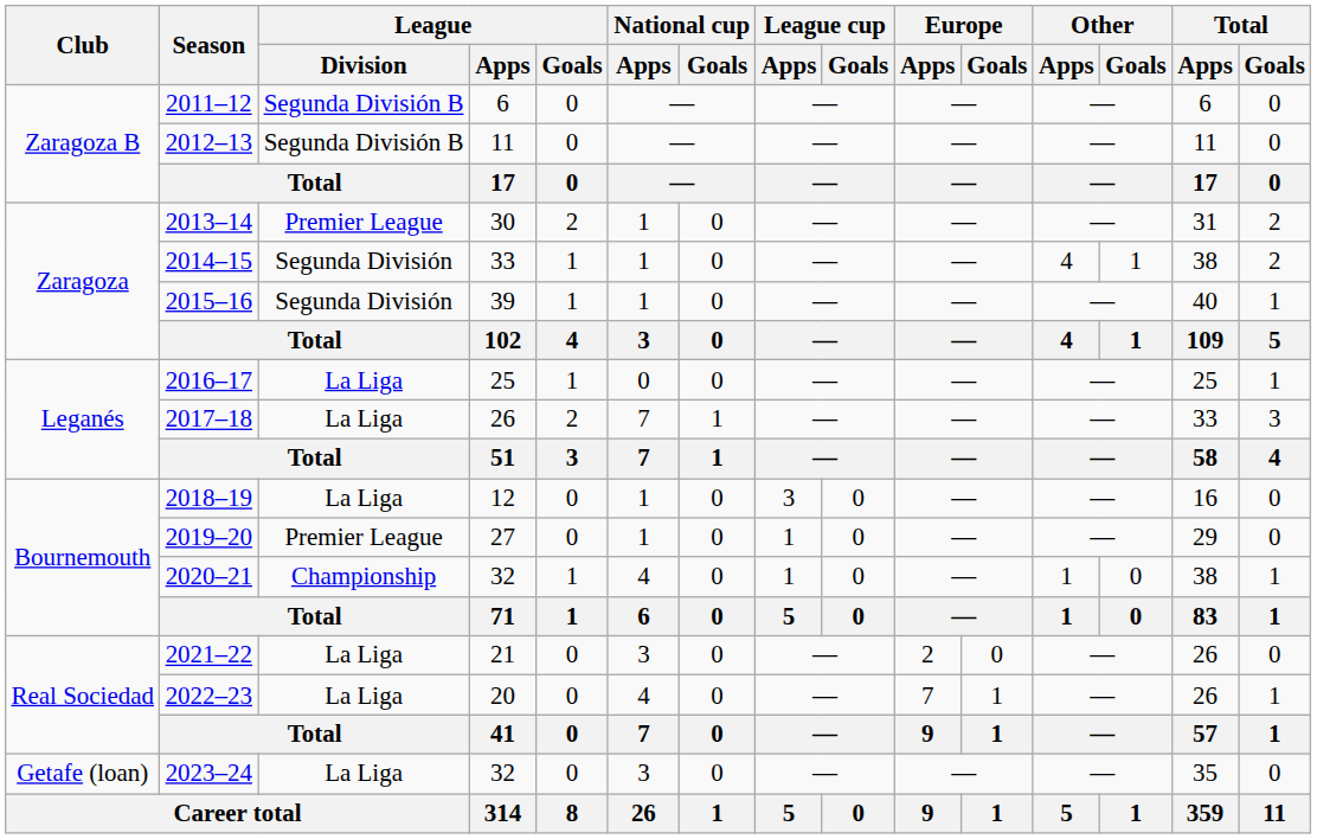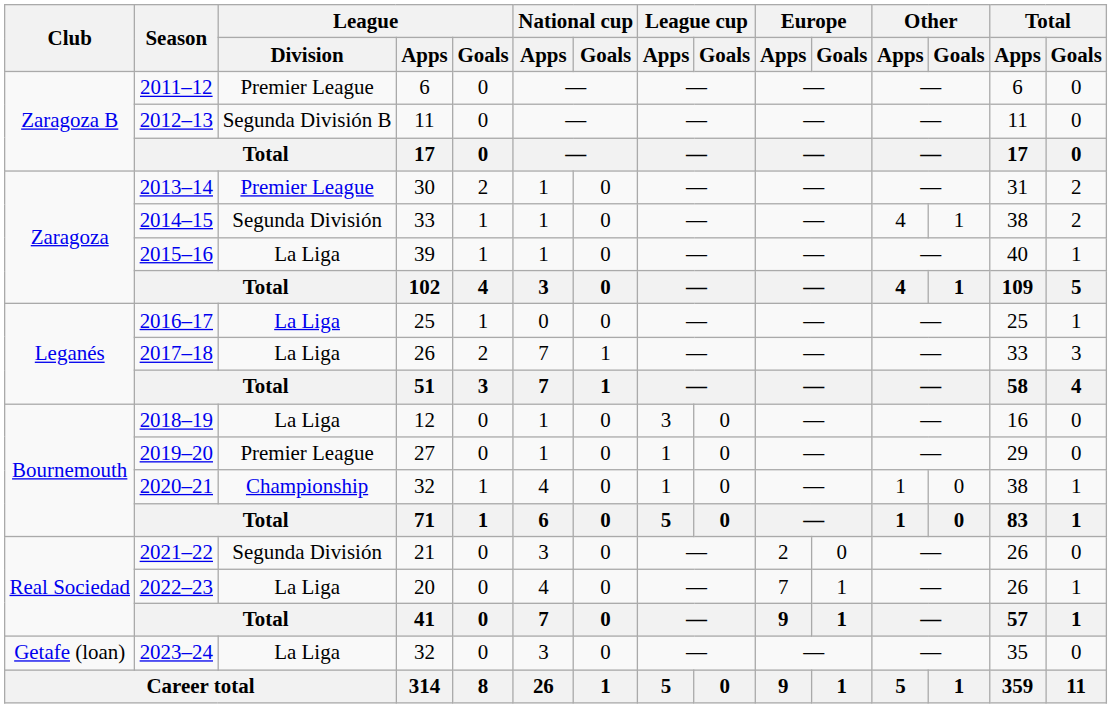 <table class="wikitable" style="text-align: center;">
 <tr>
 <th rowspan="2">Club</th>
 <th rowspan="2">Season</th>
 <th colspan="3">League</th>
 <th colspan="2">National cup</th>
 <th colspan="2">League cup</th>
 <th colspan="2">Europe</th>
 <th colspan="2">Other</th>
 <th colspan="2">Total</th>
 </tr>
 <tr>
 <th>Division</th>
 <th>Apps</th>
 <th>Goals</th>
 <th>Apps</th>
 <th>Goals</th>
 <th>Apps</th>
 <th>Goals</th>
 <th>Apps</th>
 <th>Goals</th>
 <th>Apps</th>
 <th>Goals</th>
 <th>Apps</th>
 <th>Goals</th>
 </tr>
 <tr>
 <td rowspan=3><a href='#'>Zaragoza B</a></td>
 <td><a href='#'>2011–12</a></td>
-<td><a href='#'>Segunda División B</a></td>
+<td>Premier League</td>
 <td>6</td>
 <td>0</td>
 <td colspan=2>—</td>
 <td colspan=2>—</td>
 <td colspan=2>—</td>
 <td colspan=2>—</td>
 <td>6</td>
 <td>0</td>
 </tr>
 <tr>
 <td><a href='#'>2012–13</a></td>
 <td>Segunda División B</td>
 <td>11</td>
 <td>0</td>
 <td colspan=2>—</td>
 <td colspan=2>—</td>
 <td colspan=2>—</td>
 <td colspan=2>—</td>
 <td>11</td>
 <td>0</td>
 </tr>
 <tr>
 <th colspan=2>Total</th>
 <th>17</th>
 <th>0</th>
 <th colspan=2>—</th>
 <th colspan=2>—</th>
 <th colspan=2>—</th>
 <th colspan=2>—</th>
 <th>17</th>
 <th>0</th>
 </tr>
 <tr>
 <td rowspan=4><a href='#'>Zaragoza</a></td>
 <td><a href='#'>2013–14</a></td>
 <td><a href='#'>Premier League</a></td>
 <td>30</td>
 <td>2</td>
 <td>1</td>
 <td>0</td>
 <td colspan=2>—</td>
 <td colspan=2>—</td>
 <td colspan=2>—</td>
 <td>31</td>
 <td>2</td>
 </tr>
 <tr>
 <td><a href='#'>2014–15</a></td>
 <td>Segunda División</td>
 <td>33</td>
 <td>1</td>
 <td>1</td>
 <td>0</td>
 <td colspan=2>—</td>
 <td colspan=2>—</td>
 <td>4</td>
 <td>1</td>
 <td>38</td>
 <td>2</td>
 </tr>
 <tr>
 <td><a href='#'>2015–16</a></td>
-<td>Segunda División</td>
+<td>La Liga</td>
 <td>39</td>
 <td>1</td>
 <td>1</td>
 <td>0</td>
 <td colspan=2>—</td>
 <td colspan=2>—</td>
 <td colspan=2>—</td>
 <td>40</td>
 <td>1</td>
 </tr>
 <tr>
 <th colspan=2>Total</th>
 <th>102</th>
 <th>4</th>
 <th>3</th>
 <th>0</th>
 <th colspan=2>—</th>
 <th colspan=2>—</th>
 <th>4</th>
 <th>1</th>
 <th>109</th>
 <th>5</th>
 </tr>
 <tr>
 <td rowspan=3><a href='#'>Leganés</a></td>
 <td><a href='#'>2016–17</a></td>
 <td><a href='#'>La Liga</a></td>
 <td>25</td>
 <td>1</td>
 <td>0</td>
 <td>0</td>
 <td colspan=2>—</td>
 <td colspan=2>—</td>
 <td colspan=2>—</td>
 <td>25</td>
 <td>1</td>
 </tr>
 <tr>
 <td><a href='#'>2017–18</a></td>
 <td>La Liga</td>
 <td>26</td>
 <td>2</td>
 <td>7</td>
 <td>1</td>
 <td colspan=2>—</td>
 <td colspan=2>—</td>
 <td colspan=2>—</td>
 <td>33</td>
 <td>3</td>
 </tr>
 <tr>
 <th colspan=2>Total</th>
 <th>51</th>
 <th>3</th>
 <th>7</th>
 <th>1</th>
 <th colspan=2>—</th>
 <th colspan=2>—</th>
 <th colspan=2>—</th>
 <th>58</th>
 <th>4</th>
 </tr>
 <tr>
 <td rowspan=4><a href='#'>Bournemouth</a></td>
 <td><a href='#'>2018–19</a></td>
 <td>La Liga</td>
 <td>12</td>
 <td>0</td>
 <td>1</td>
 <td>0</td>
 <td>3</td>
 <td>0</td>
 <td colspan=2>—</td>
 <td colspan=2>—</td>
 <td>16</td>
 <td>0</td>
 </tr>
 <tr>
 <td><a href='#'>2019–20</a></td>
 <td>Premier League</td>
 <td>27</td>
 <td>0</td>
 <td>1</td>
 <td>0</td>
 <td>1</td>
 <td>0</td>
 <td colspan=2>—</td>
 <td colspan=2>—</td>
 <td>29</td>
 <td>0</td>
 </tr>
 <tr>
 <td><a href='#'>2020–21</a></td>
 <td><a href='#'>Championship</a></td>
 <td>32</td>
 <td>1</td>
 <td>4</td>
 <td>0</td>
 <td>1</td>
 <td>0</td>
 <td colspan=2>—</td>
 <td>1</td>
 <td>0</td>
 <td>38</td>
 <td>1</td>
 </tr>
 <tr>
 <th colspan=2>Total</th>
 <th>71</th>
 <th>1</th>
 <th>6</th>
 <th>0</th>
 <th>5</th>
 <th>0</th>
 <th colspan=2>—</th>
 <th>1</th>
 <th>0</th>
 <th>83</th>
 <th>1</th>
 </tr>
 <tr>
 <td rowspan=3><a href='#'>Real Sociedad</a></td>
 <td><a href='#'>2021–22</a></td>
-<td>La Liga</td>
+<td>Segunda División</td>
 <td>21</td>
 <td>0</td>
 <td>3</td>
 <td>0</td>
 <td colspan="2">—</td>
 <td>2</td>
 <td>0</td>
 <td colspan=2>—</td>
 <td>26</td>
 <td>0</td>
 </tr>
 <tr>
 <td><a href='#'>2022–23</a></td>
 <td>La Liga</td>
 <td>20</td>
 <td>0</td>
 <td>4</td>
 <td>0</td>
 <td colspan="2">—</td>
 <td>7</td>
 <td>1</td>
 <td colspan=2>—</td>
 <td>26</td>
 <td>1</td>
 </tr>
 <tr>
 <th colspan=2>Total</th>
 <th>41</th>
 <th>0</th>
 <th>7</th>
 <th>0</th>
 <th colspan="2">—</th>
 <th>9</th>
 <th>1</th>
 <th colspan=2>—</th>
 <th>57</th>
 <th>1</th>
 </tr>
 <tr>
 <td><a href='#'>Getafe</a> (loan)</td>
 <td><a href='#'>2023–24</a></td>
 <td>La Liga</td>
 <td>32</td>
 <td>0</td>
 <td>3</td>
 <td>0</td>
 <td colspan=2>—</td>
 <td colspan=2>—</td>
 <td colspan=2>—</td>
 <td>35</td>
 <td>0</td>
 </tr>
 <tr>
 <th colspan="3">Career total</th>
 <th>314</th>
 <th>8</th>
 <th>26</th>
 <th>1</th>
 <th>5</th>
 <th>0</th>
 <th>9</th>
 <th>1</th>
 <th>5</th>
 <th>1</th>
 <th>359</th>
 <th>11</th>
 </tr>
 </table>
